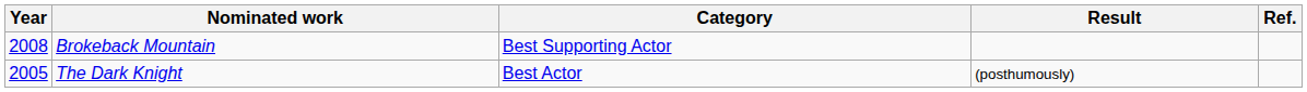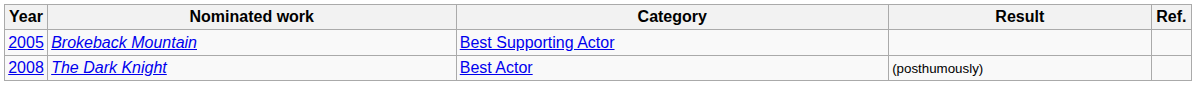 <table class="wikitable sortable" width=75%>
 <tr>
 <th width = 33px>Year</th>
 <th>Nominated work</th>
 <th>Category</th>
 <th>Result</th>
 <th width = 33px>Ref.</th>
 </tr>
 <tr>
-<td><a href='#'>2008</a></td>
+<td><a href='#'>2005</a></td>
 <td><em><a href='#'>Brokeback Mountain</a></em></td>
 <td><a href='#'>Best Supporting Actor</a></td>
 <td></td>
 <td></td>
 </tr>
 <tr>
-<td><a href='#'>2005</a></td>
+<td><a href='#'>2008</a></td>
 <td><em><a href='#'>The Dark Knight</a></em></td>
 <td><a href='#'>Best Actor</a></td>
 <td> <small>(posthumously)</small></td>
 <td></td>
 </tr>
 <tr>
 </tr>
 </table>
